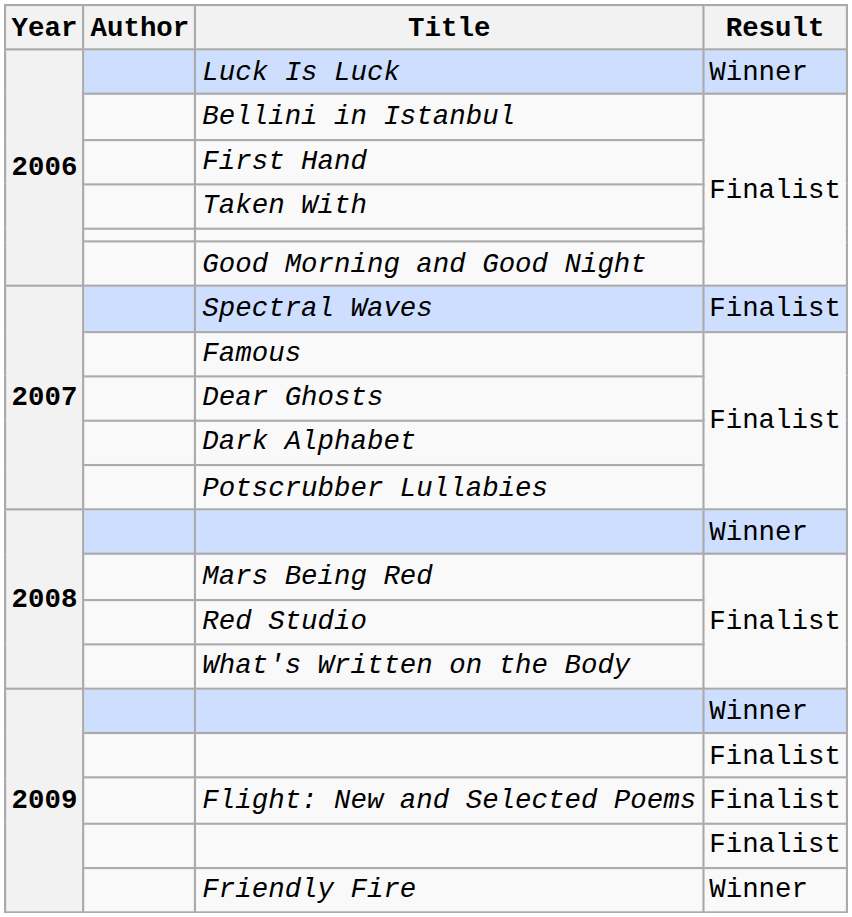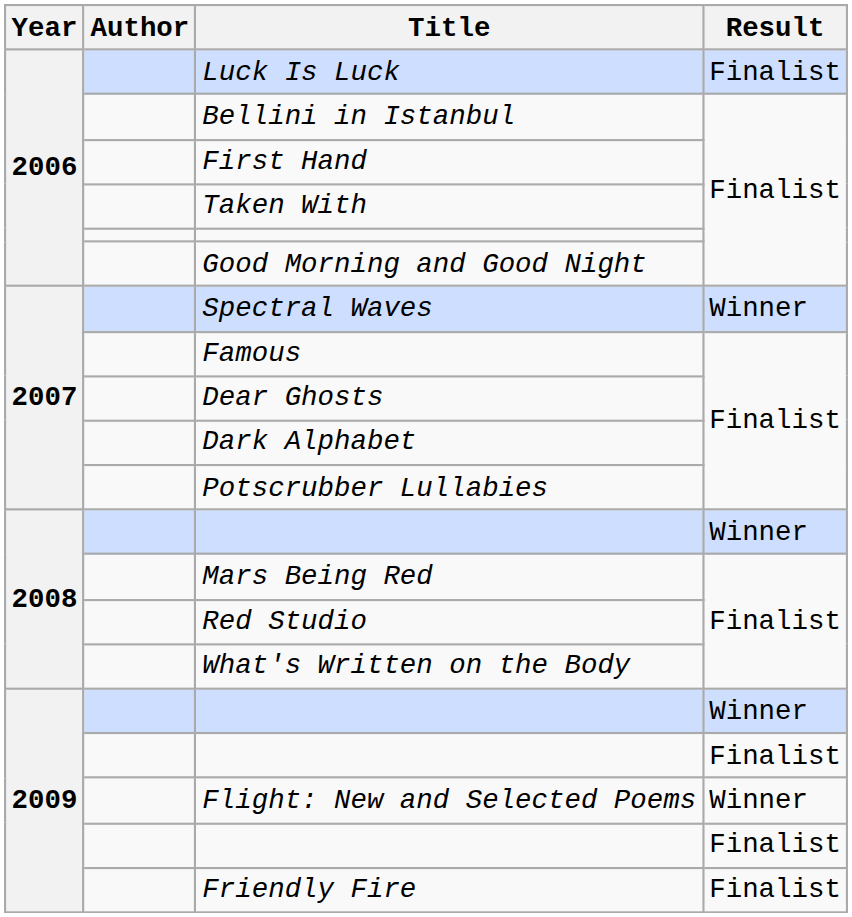 <table class="wikitable sortable mw-collapsible">
 <tr>
 <th>Year</th>
 <th>Author</th>
 <th>Title</th>
 <th>Result</th>
 </tr>
 <tr style="background:#cddeff">
 <th rowspan="6">2006</th>
 <td></td>
 <td><em>Luck Is Luck</em></td>
-<td>Winner</td>
+<td>Finalist</td>
 </tr>
 <tr>
 <td></td>
 <td><em>Bellini in Istanbul</em></td>
 <td rowspan="5">Finalist</td>
 </tr>
 <tr>
 <td></td>
 <td><em>First Hand</em></td>
 </tr>
 <tr>
 <td></td>
 <td><em>Taken With</em></td>
 </tr>
 <tr>
 <td></td>
 <td><em></em></td>
 </tr>
 <tr>
 <td></td>
 <td><em>Good Morning and Good Night</em></td>
 </tr>
 <tr style="background:#cddeff">
 <th rowspan="5">2007</th>
 <td></td>
 <td><em>Spectral Waves</em></td>
-<td>Finalist</td>
+<td>Winner</td>
 </tr>
 <tr>
 <td></td>
 <td><em>Famous</em></td>
 <td rowspan="4">Finalist</td>
 </tr>
 <tr>
 <td></td>
 <td><em>Dear Ghosts</em></td>
 </tr>
 <tr>
 <td></td>
 <td><em>Dark Alphabet</em></td>
 </tr>
 <tr>
 <td></td>
 <td><em>Potscrubber Lullabies</em></td>
 </tr>
 <tr style="background:#cddeff">
 <th rowspan="4">2008</th>
 <td></td>
 <td><em></em></td>
 <td>Winner</td>
 </tr>
 <tr>
 <td></td>
 <td><em>Mars Being Red</em></td>
 <td rowspan="3">Finalist</td>
 </tr>
 <tr>
 <td></td>
 <td><em>Red Studio</em></td>
 </tr>
 <tr>
 <td></td>
 <td><em>What's Written on the Body</em></td>
 </tr>
 <tr style="background:#cddeff">
 <th rowspan="5">2009</th>
 <td></td>
 <td><em></em></td>
 <td>Winner</td>
 </tr>
 <tr>
 <td></td>
 <td><em></em></td>
 <td>Finalist</td>
 </tr>
 <tr>
 <td></td>
 <td><em>Flight: New and Selected Poems</em></td>
-<td>Finalist</td>
+<td>Winner</td>
 </tr>
 <tr>
 <td></td>
 <td><em></em></td>
 <td>Finalist</td>
 </tr>
 <tr>
 <td></td>
 <td><em>Friendly Fire</em></td>
-<td>Winner</td>
+<td>Finalist</td>
 </tr>
 </table>
